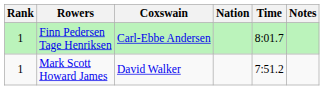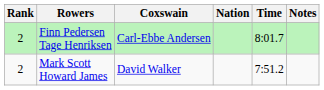 <table class="wikitable sortable" style="text-align:center">
 <tr>
 <th>Rank</th>
 <th>Rowers</th>
 <th>Coxswain</th>
 <th>Nation</th>
 <th>Time</th>
 <th>Notes</th>
 </tr>
 <tr bgcolor=bbf3bb>
-<td>1</td>
+<td>2</td>
 <td align=left><a href='#'>Finn Pedersen</a><br><a href='#'>Tage Henriksen</a></td>
 <td align=left><a href='#'>Carl-Ebbe Andersen</a></td>
 <td align=left></td>
 <td>8:01.7</td>
 <td></td>
 </tr>
 <tr>
-<td>1</td>
+<td>2</td>
 <td align=left><a href='#'>Mark Scott</a><br><a href='#'>Howard James</a></td>
 <td align=left><a href='#'>David Walker</a></td>
 <td align=left></td>
 <td>7:51.2</td>
 <td></td>
 </tr>
 </table>
